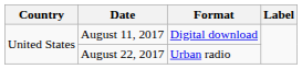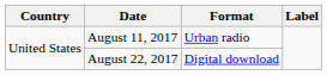 <table class="wikitable">
 <tr>
 <th>Country</th>
 <th>Date</th>
 <th>Format</th>
 <th>Label</th>
 </tr>
 <tr>
 <td rowspan="2">United States</td>
 <td>August 11, 2017</td>
-<td><a href='#'>Digital download</a></td>
+<td><a href='#'>Urban</a> radio</td>
 <td rowspan="2"></td>
 </tr>
 <tr>
 <td>August 22, 2017</td>
-<td><a href='#'>Urban</a> radio</td>
+<td><a href='#'>Digital download</a></td>
 </tr>
 </table>
